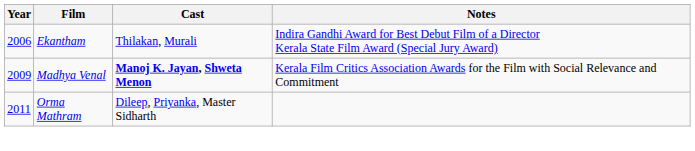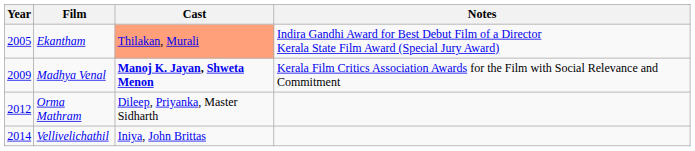 <table class="wikitable" style="font-size:95%;">
 <tr>
 <th>Year</th>
 <th>Film</th>
 <th>Cast</th>
 <th>Notes</th>
 </tr>
 <tr>
-<td><a href='#'>2006</a></td>
+<td><a href='#'>2005</a></td>
 <td><em><a href='#'>Ekantham</a></em></td>
-<td><a href='#'>Thilakan</a>, <a href='#'>Murali</a></td>
+<td style="background: lightsalmon;"><a href='#'>Thilakan</a>, <a href='#'>Murali</a></td>
 <td><a href='#'>Indira Gandhi Award for Best Debut Film of a Director</a><br><a href='#'>Kerala State Film Award (Special Jury Award)</a></td>
 </tr>
 <tr>
 <td><a href='#'>2009</a></td>
 <td><em><a href='#'>Madhya Venal</a></em></td>
 <td><strong><a href='#'>Manoj K. Jayan</a>, <a href='#'>Shweta Menon</a></strong></td>
 <td><a href='#'>Kerala Film Critics Association Awards</a> for the Film with Social Relevance and Commitment</td>
 </tr>
 <tr>
-<td><a href='#'>2011</a></td>
+<td><a href='#'>2012</a></td>
 <td><em><a href='#'>Orma Mathram</a></em></td>
 <td><a href='#'>Dileep</a>, <a href='#'>Priyanka</a>, Master Sidharth</td>
 <td></td>
 </tr>
+<tr>
+<td><a href='#'>2014</a></td>
+<td><em><a href='#'>Vellivelichathil</a></em></td>
+<td><a href='#'>Iniya</a>, <a href='#'>John Brittas</a></td>
+<td></td>
+</tr>
 </table>
